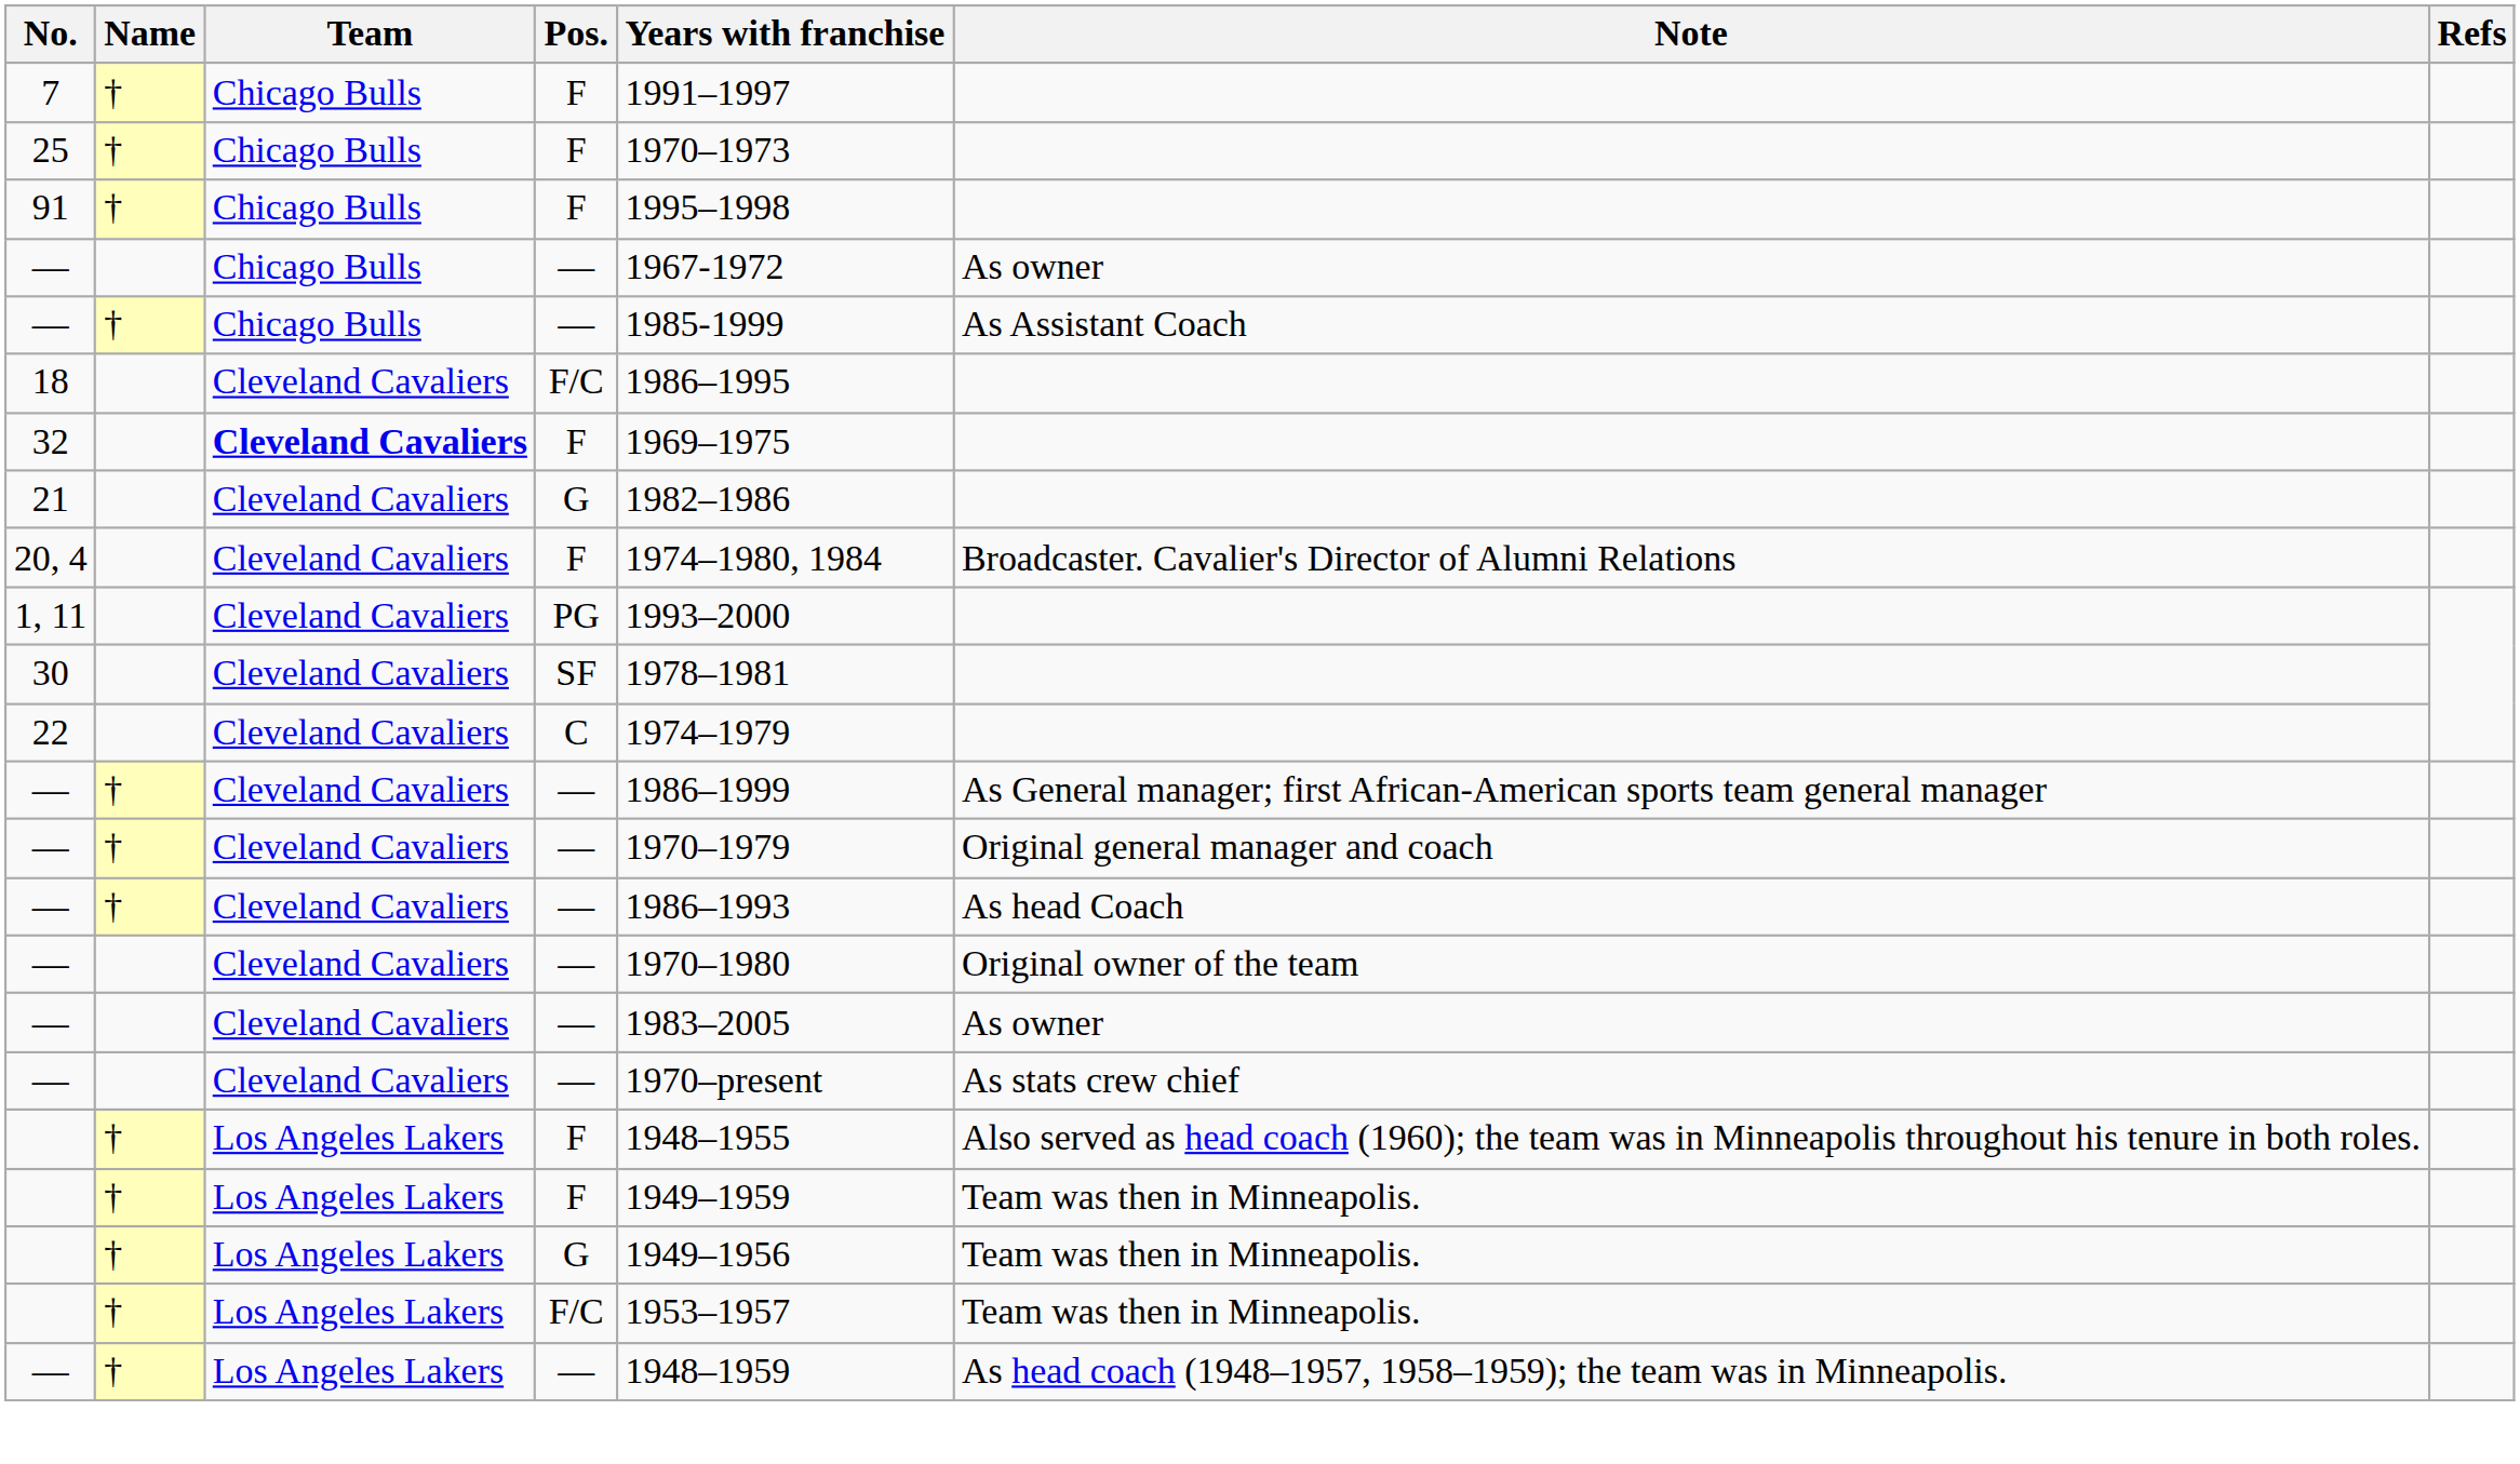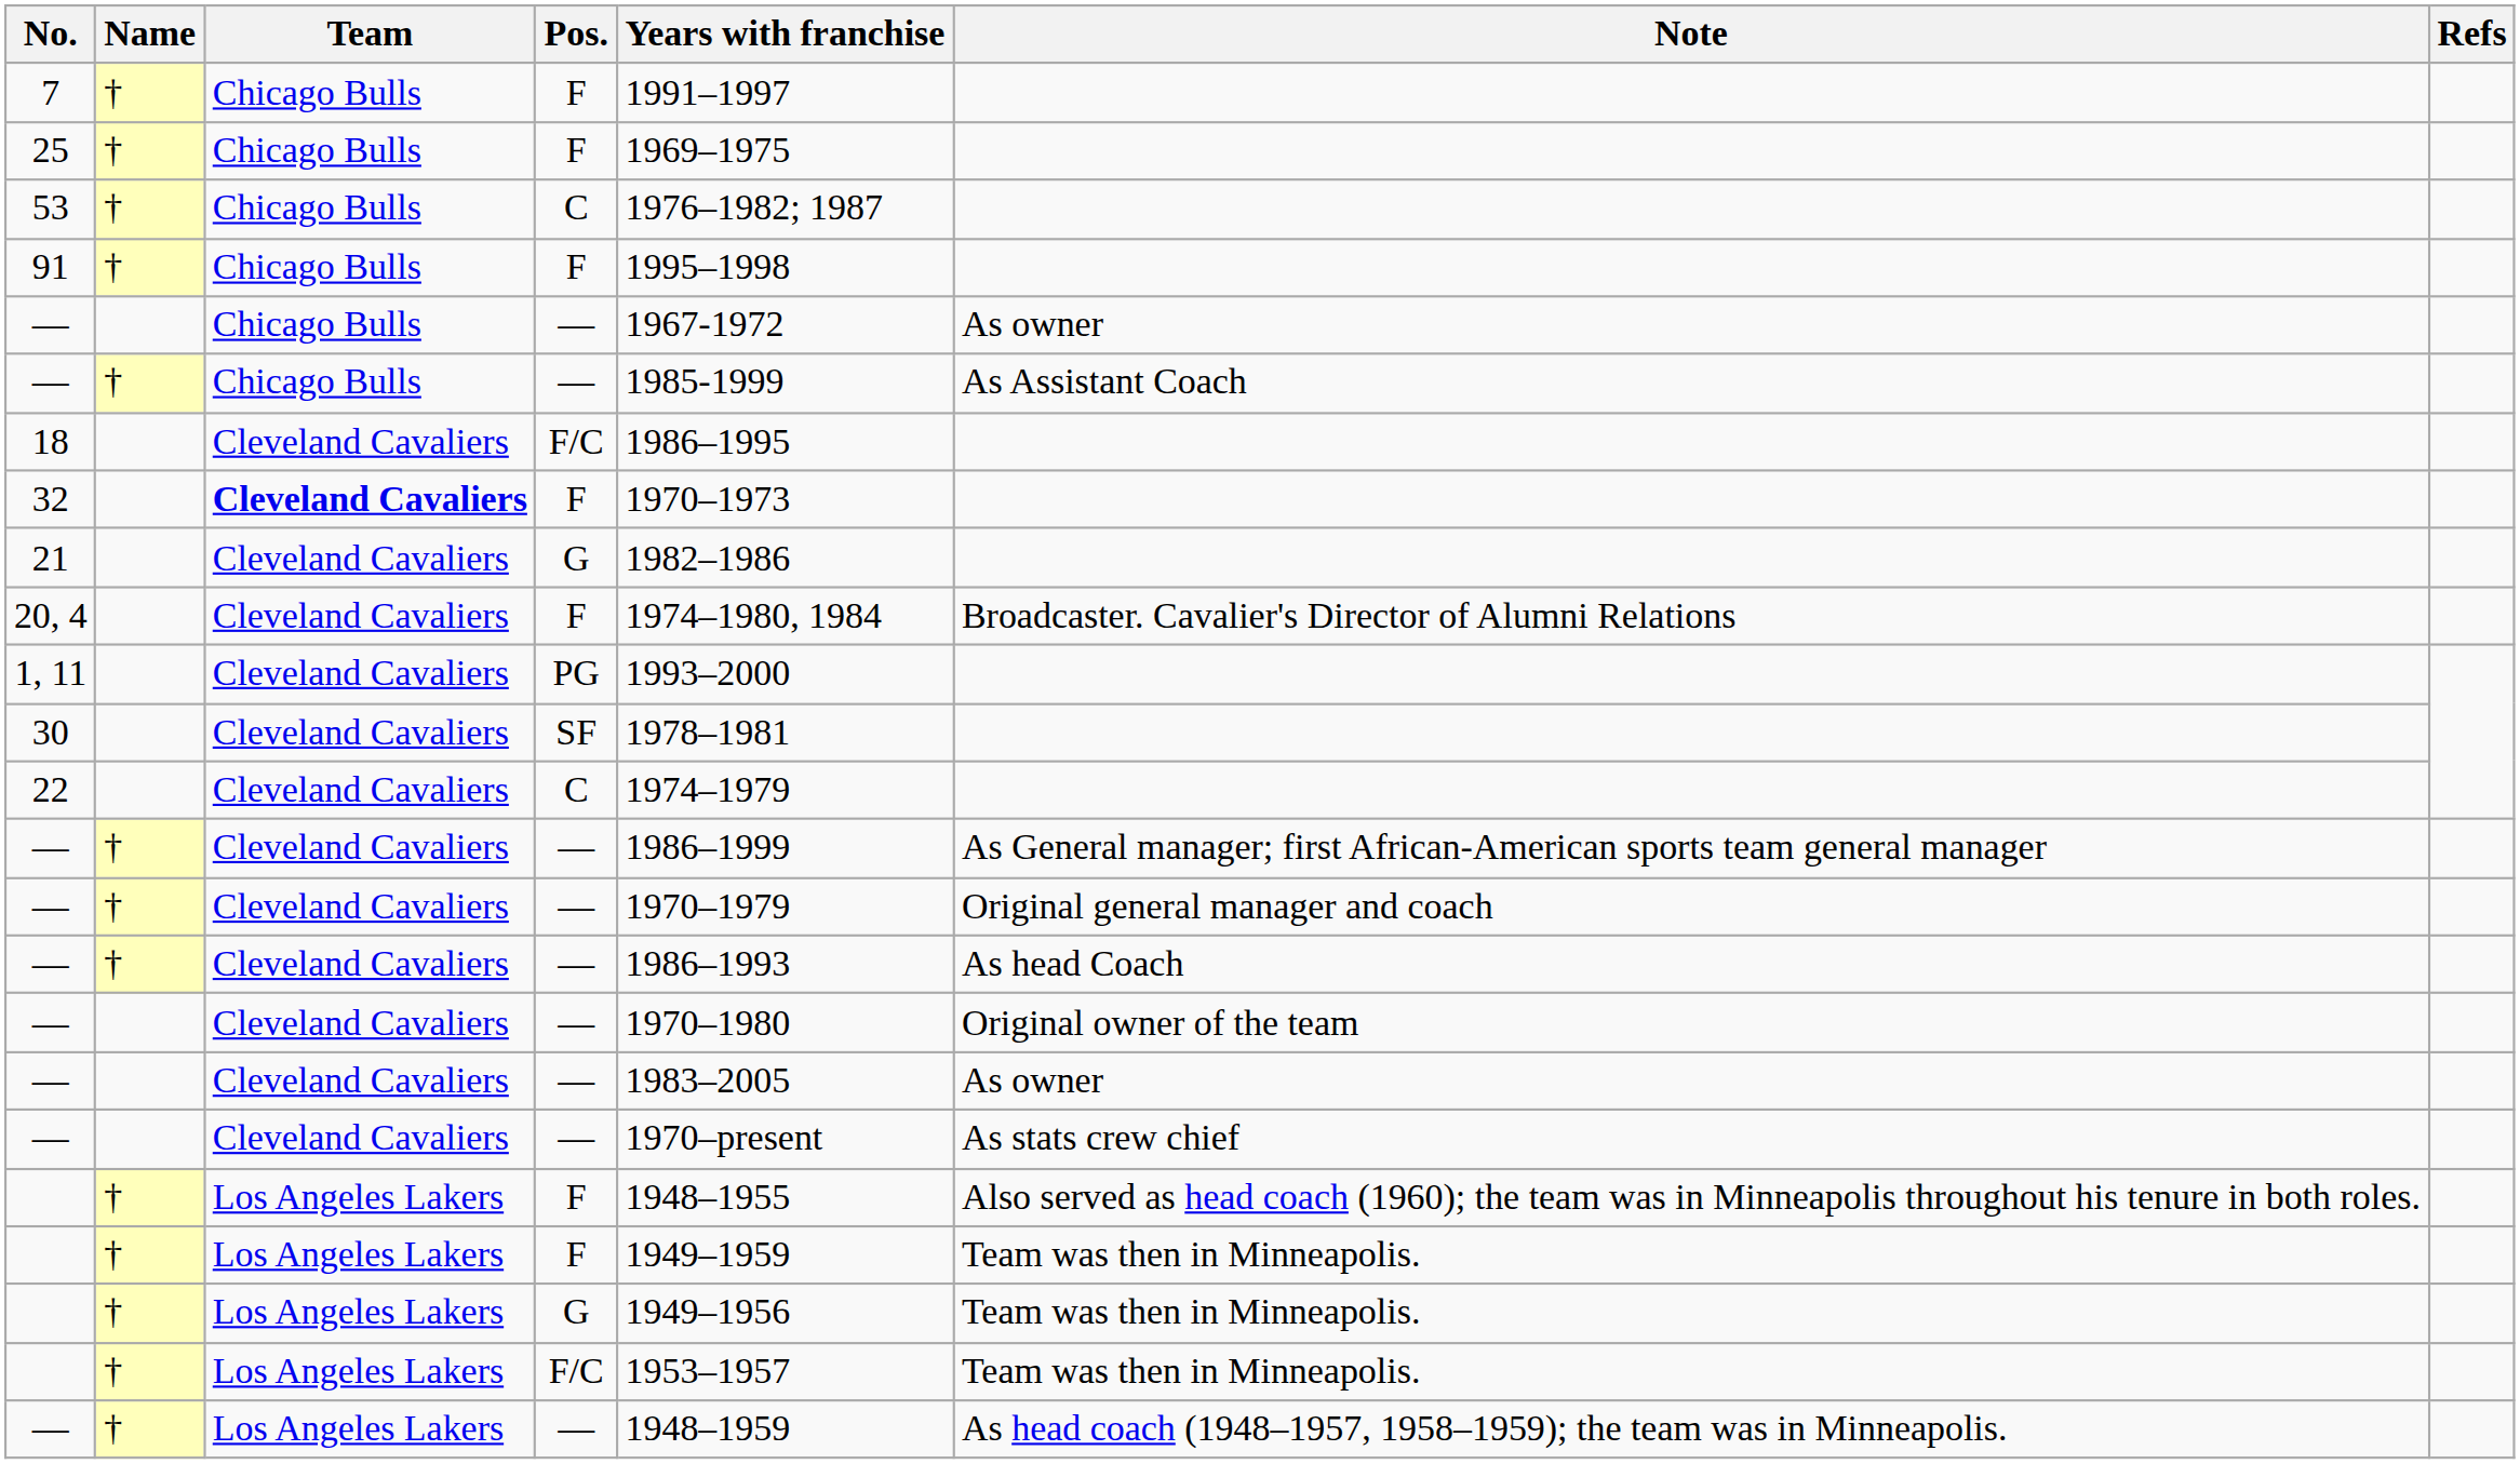 <table class="wikitable sortable">
 <tr>
 <th scope="col">No.</th>
 <th scope="col">Name</th>
 <th scope="col">Team</th>
 <th scope="col">Pos.</th>
 <th scope="col">Years with franchise</th>
 <th scope="col" class=unsortable>Note</th>
 <th scope="col" class=unsortable>Refs</th>
 </tr>
 <tr>
 <td align="center">7</td>
 <td scope="row" style="background:#ffb;">†</td>
 <td><a href='#'>Chicago Bulls</a></td>
 <td align="center">F</td>
 <td>1991–1997</td>
 <td></td>
 <td></td>
 </tr>
 <tr>
 <td align="center">25</td>
 <td scope="row" style="background:#ffb;">†</td>
 <td><a href='#'>Chicago Bulls</a></td>
 <td align="center">F</td>
-<td>1970–1973</td>
+<td>1969–1975</td>
+<td></td>
+<td></td>
+</tr>
+<tr>
+<td align="center">53</td>
+<td scope="row" style="background:#ffb;">†</td>
+<td><a href='#'>Chicago Bulls</a></td>
+<td align="center">C</td>
+<td>1976–1982; 1987</td>
 <td></td>
 <td></td>
 </tr>
 <tr>
 <td align="center">91</td>
 <td scope="row" style="background:#ffb;">†</td>
 <td><a href='#'>Chicago Bulls</a></td>
 <td align="center">F</td>
 <td>1995–1998</td>
 <td></td>
 <td></td>
 </tr>
 <tr>
 <td align="center">—</td>
 <td scope="row"></td>
 <td><a href='#'>Chicago Bulls</a></td>
 <td align="center">—</td>
 <td>1967-1972</td>
 <td>As owner</td>
 <td></td>
 </tr>
 <tr>
 <td align="center">—</td>
 <td scope="row" style="background:#ffb;">†</td>
 <td><a href='#'>Chicago Bulls</a></td>
 <td align="center">—</td>
 <td>1985-1999</td>
 <td>As Assistant Coach</td>
 <td></td>
 </tr>
 <tr>
 <td align="center">18</td>
 <td scope="row"></td>
 <td><a href='#'>Cleveland Cavaliers</a></td>
 <td align="center">F/C</td>
 <td>1986–1995</td>
 <td></td>
 <td></td>
 </tr>
 <tr>
 <td align="center">32</td>
 <td scope="row"></td>
 <td><strong><a href='#'>Cleveland Cavaliers</a></strong></td>
 <td align="center">F</td>
-<td>1969–1975</td>
+<td>1970–1973</td>
 <td></td>
 <td></td>
 </tr>
 <tr>
 <td align="center">21</td>
 <td scope="row"></td>
 <td><a href='#'>Cleveland Cavaliers</a></td>
 <td align="center">G</td>
 <td>1982–1986</td>
 <td></td>
 <td></td>
 </tr>
 <tr>
 <td align="center">20, 4</td>
 <td scope="row"></td>
 <td><a href='#'>Cleveland Cavaliers</a></td>
 <td align="center">F</td>
 <td>1974–1980, 1984</td>
 <td>Broadcaster. Cavalier's Director of Alumni Relations</td>
 <td></td>
 </tr>
 <tr>
 <td align="center">1, 11</td>
 <td scope="row"></td>
 <td><a href='#'>Cleveland Cavaliers</a></td>
 <td align="center">PG</td>
 <td>1993–2000</td>
 <td></td>
 </tr>
 <tr>
 <td align="center">30</td>
 <td scope="row"></td>
 <td><a href='#'>Cleveland Cavaliers</a></td>
 <td align="center">SF</td>
 <td>1978–1981</td>
 <td></td>
 </tr>
 <tr>
 <td align="center">22</td>
 <td scope="row"></td>
 <td><a href='#'>Cleveland Cavaliers</a></td>
 <td align="center">C</td>
 <td>1974–1979</td>
 <td></td>
 </tr>
 <tr>
 <td align="center">—</td>
 <td style="background:#ffb;" scope="row">†</td>
 <td><a href='#'>Cleveland Cavaliers</a></td>
 <td align="center">—</td>
 <td>1986–1999</td>
 <td>As General manager; first African-American sports team general manager</td>
 <td></td>
 </tr>
 <tr>
 <td align="center">—</td>
 <td style="background:#ffb;" scope="row">†</td>
 <td><a href='#'>Cleveland Cavaliers</a></td>
 <td align="center">—</td>
 <td>1970–1979</td>
 <td>Original general manager and coach</td>
 <td></td>
 </tr>
 <tr>
 <td align="center">—</td>
 <td style="background:#ffb;" scope="row">†</td>
 <td><a href='#'>Cleveland Cavaliers</a></td>
 <td align="center">—</td>
 <td>1986–1993</td>
 <td>As head Coach</td>
 <td></td>
 </tr>
 <tr>
 <td align="center">—</td>
 <td scope="row"></td>
 <td><a href='#'>Cleveland Cavaliers</a></td>
 <td align="center">—</td>
 <td>1970–1980</td>
 <td>Original owner of the team</td>
 <td></td>
 </tr>
 <tr>
 <td align="center">—</td>
 <td scope="row"></td>
 <td><a href='#'>Cleveland Cavaliers</a></td>
 <td align="center">—</td>
 <td>1983–2005</td>
 <td>As owner</td>
 <td></td>
 </tr>
 <tr>
 <td align="center">—</td>
 <td scope="row"></td>
 <td><a href='#'>Cleveland Cavaliers</a></td>
 <td align="center">—</td>
 <td>1970–present</td>
 <td>As stats crew chief</td>
 <td></td>
 </tr>
 <tr>
 <td align="center"></td>
 <td scope="row" style="background:#ffb;">†</td>
 <td><a href='#'>Los Angeles Lakers</a></td>
 <td align="center">F</td>
 <td>1948–1955</td>
 <td>Also served as <a href='#'>head coach</a> (1960); the team was in Minneapolis throughout his tenure in both roles.</td>
 <td></td>
 </tr>
 <tr>
 <td align="center"></td>
 <td scope="row" style="background:#ffb;">†</td>
 <td><a href='#'>Los Angeles Lakers</a></td>
 <td align="center">F</td>
 <td>1949–1959</td>
 <td>Team was then in Minneapolis.</td>
 <td></td>
 </tr>
 <tr>
 <td align="center"></td>
 <td scope="row" style="background:#ffb;">†</td>
 <td><a href='#'>Los Angeles Lakers</a></td>
 <td align="center">G</td>
 <td>1949–1956</td>
 <td>Team was then in Minneapolis.</td>
 <td></td>
 </tr>
 <tr>
 <td align="center"></td>
 <td scope="row" style="background:#ffb;">†</td>
 <td><a href='#'>Los Angeles Lakers</a></td>
 <td align="center">F/C</td>
 <td>1953–1957</td>
 <td>Team was then in Minneapolis.</td>
 <td></td>
 </tr>
 <tr>
 <td align="center">—</td>
 <td scope="row" style="background:#ffb;">†</td>
 <td><a href='#'>Los Angeles Lakers</a></td>
 <td align="center">—</td>
 <td>1948–1959</td>
 <td>As <a href='#'>head coach</a> (1948–1957, 1958–1959); the team was in Minneapolis.</td>
 <td></td>
 </tr>
 </table>
